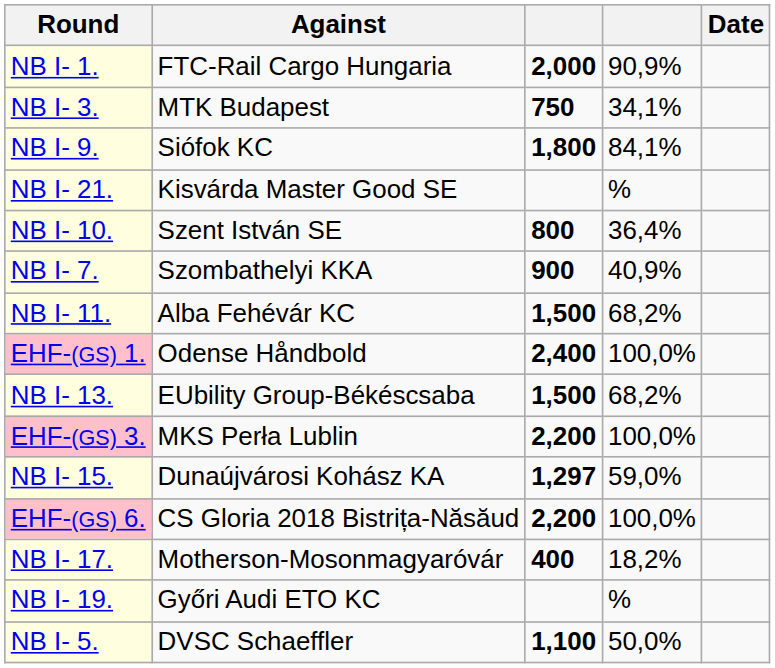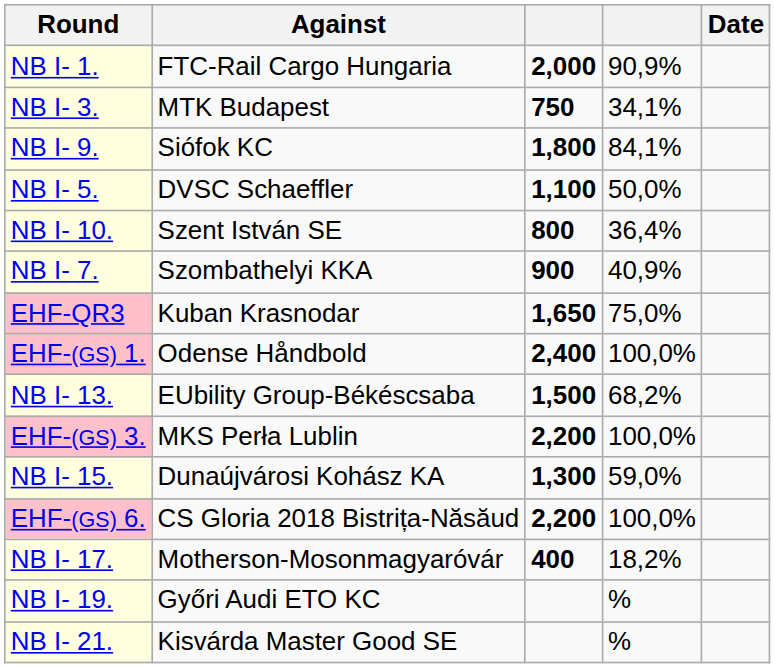 <table class="wikitable sortable" style="text-align:right collapsible collapsed">
 <tr>
 <th>Round</th>
 <th>Against</th>
 <th></th>
 <th></th>
 <th>Date</th>
 </tr>
 <tr>
 <td bgcolor=ffffe0><a href='#'>NB I- 1.</a></td>
 <td align="left">FTC-Rail Cargo Hungaria</td>
 <td><strong>2,000</strong></td>
 <td> 90,9%</td>
 <td></td>
 </tr>
 <tr>
 <td bgcolor=ffffe0><a href='#'>NB I- 3.</a></td>
 <td align="left">MTK Budapest</td>
 <td><strong>750</strong></td>
 <td> 34,1%</td>
 <td></td>
 </tr>
 <tr>
 <td bgcolor=ffffe0><a href='#'>NB I- 9.</a></td>
 <td align="left">Siófok KC</td>
 <td><strong>1,800</strong></td>
 <td> 84,1%</td>
 <td></td>
 </tr>
 <tr>
-<td bgcolor=ffffe0><a href='#'>NB I- 21.</a></td>
-<td align="left">Kisvárda Master Good SE</td>
-<td></td>
-<td> %</td>
+<td bgcolor=ffffe0><a href='#'>NB I- 5.</a></td>
+<td align="left">DVSC Schaeffler</td>
+<td><strong>1,100</strong></td>
+<td> 50,0%</td>
 <td></td>
 </tr>
 <tr>
 <td bgcolor=ffffe0><a href='#'>NB I- 10.</a></td>
 <td align="left">Szent István SE</td>
 <td><strong>800</strong></td>
 <td> 36,4%</td>
 <td></td>
 </tr>
 <tr>
 <td bgcolor=ffffe0><a href='#'>NB I- 7.</a></td>
 <td align="left">Szombathelyi KKA</td>
 <td><strong>900</strong></td>
 <td> 40,9%</td>
 <td></td>
 </tr>
 <tr>
-<td bgcolor=ffffe0><a href='#'>NB I- 11.</a></td>
-<td align="left">Alba Fehévár KC</td>
-<td><strong>1,500</strong></td>
-<td> 68,2%</td>
+<td bgcolor=ffc0cb><a href='#'>EHF-QR3</a></td>
+<td align="left">Kuban Krasnodar </td>
+<td><strong>1,650</strong></td>
+<td> 75,0%</td>
 <td></td>
 </tr>
 <tr>
 <td bgcolor=ffc0cb><a href='#'>EHF-<small>(GS)</small> 1.</a></td>
 <td align="left">Odense Håndbold </td>
 <td><strong>2,400</strong></td>
 <td> 100,0%</td>
 <td></td>
 </tr>
 <tr>
 <td bgcolor=ffffe0><a href='#'>NB I- 13.</a></td>
 <td align="left">EUbility Group-Békéscsaba</td>
 <td><strong>1,500</strong></td>
 <td> 68,2%</td>
 <td></td>
 </tr>
 <tr>
 <td bgcolor=ffc0cb><a href='#'>EHF-<small>(GS)</small> 3.</a></td>
 <td align="left">MKS Perła Lublin </td>
 <td><strong>2,200</strong></td>
 <td> 100,0%</td>
 <td></td>
 </tr>
 <tr>
 <td bgcolor=ffffe0><a href='#'>NB I- 15.</a></td>
 <td align="left">Dunaújvárosi Kohász KA</td>
-<td><strong>1,297</strong></td>
+<td><strong>1,300</strong></td>
 <td> 59,0%</td>
 <td></td>
 </tr>
 <tr>
 <td bgcolor=ffc0cb><a href='#'>EHF-<small>(GS)</small> 6.</a></td>
 <td align="left">CS Gloria 2018 Bistrița-Năsăud </td>
 <td><strong>2,200</strong></td>
 <td> 100,0%</td>
 <td></td>
 </tr>
 <tr>
 <td bgcolor=ffffe0><a href='#'>NB I- 17.</a></td>
 <td align="left">Motherson-Mosonmagyaróvár</td>
 <td><strong>400</strong></td>
 <td> 18,2%</td>
 <td></td>
 </tr>
 <tr>
 <td bgcolor=ffffe0><a href='#'>NB I- 19.</a></td>
 <td align="left">Győri Audi ETO KC</td>
 <td></td>
 <td> %</td>
 <td></td>
 </tr>
 <tr>
-<td bgcolor=ffffe0><a href='#'>NB I- 5.</a></td>
-<td align="left">DVSC Schaeffler</td>
-<td><strong>1,100</strong></td>
-<td> 50,0%</td>
+<td bgcolor=ffffe0><a href='#'>NB I- 21.</a></td>
+<td align="left">Kisvárda Master Good SE</td>
+<td></td>
+<td> %</td>
 <td></td>
 </tr>
 </table>
